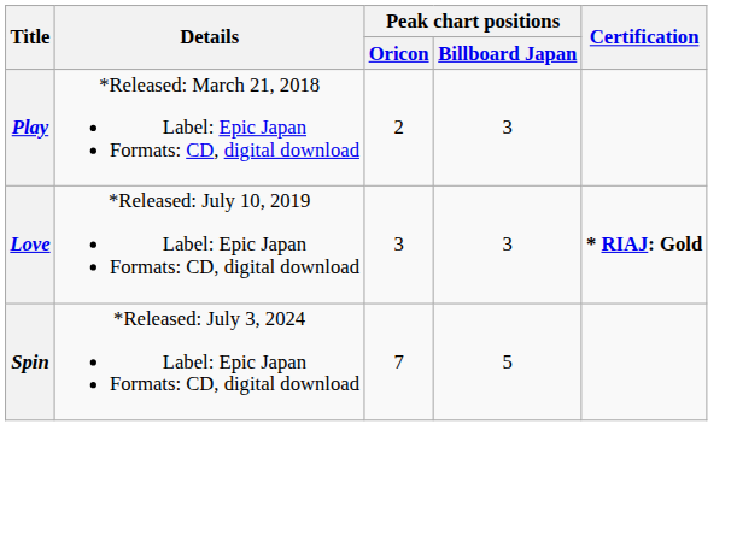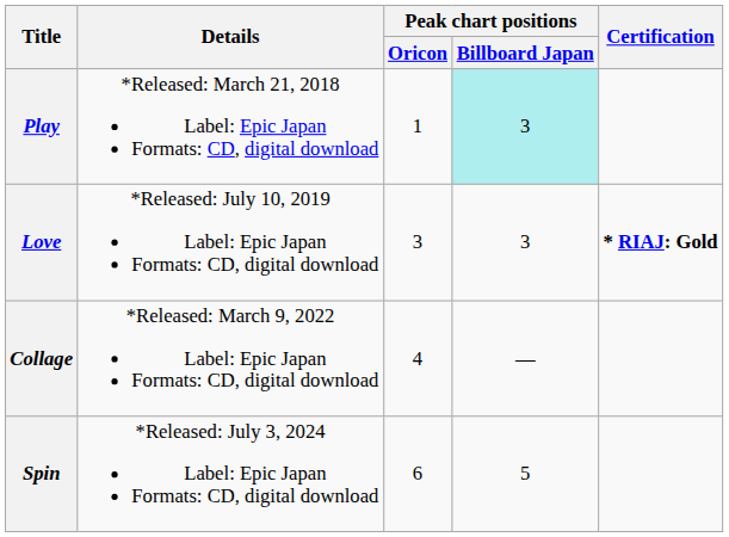 <table class="wikitable plainrowheaders" style="text-align:center;">
 <tr>
 <th rowspan="2">Title</th>
 <th rowspan="2">Details</th>
 <th scope="col" colspan="2">Peak chart positions</th>
 <th rowspan="2"><a href='#'>Certification</a></th>
 </tr>
 <tr>
 <th><a href='#'>Oricon</a></th>
 <th><a href='#'>Billboard Japan</a></th>
 </tr>
 <tr>
 <th scope="row"><em><a href='#'>Play</a></em></th>
 <td>*Released: March 21, 2018<br><ul><li>Label: <a href='#'>Epic Japan</a></li><li>Formats: <a href='#'>CD</a>, <a href='#'>digital download</a></li></ul></td>
-<td>2</td>
-<td>3</td>
+<td>1</td>
+<td style="background: paleturquoise;">3</td>
 <td></td>
 </tr>
 <tr>
 <th scope="row"><em><a href='#'>Love</a></em></th>
 <td>*Released: July 10, 2019<br><ul><li>Label: Epic Japan</li><li>Formats: CD, digital download</li></ul></td>
 <td>3</td>
 <td>3</td>
 <td><strong>* <a href='#'>RIAJ</a>: Gold</strong></td>
 </tr>
 <tr>
+<th scope="row"><em>Collage</em></th>
+<td>*Released: March 9, 2022<br><ul><li>Label: Epic Japan</li><li>Formats: CD, digital download</li></ul></td>
+<td>4</td>
+<td>—</td>
+<td></td>
+</tr>
+<tr>
 <th scope="row"><em>Spin</em></th>
 <td>*Released: July 3, 2024<br><ul><li>Label: Epic Japan</li><li>Formats: CD, digital download</li></ul></td>
-<td>7</td>
+<td>6</td>
 <td>5</td>
 <td></td>
 </tr>
 </table>
